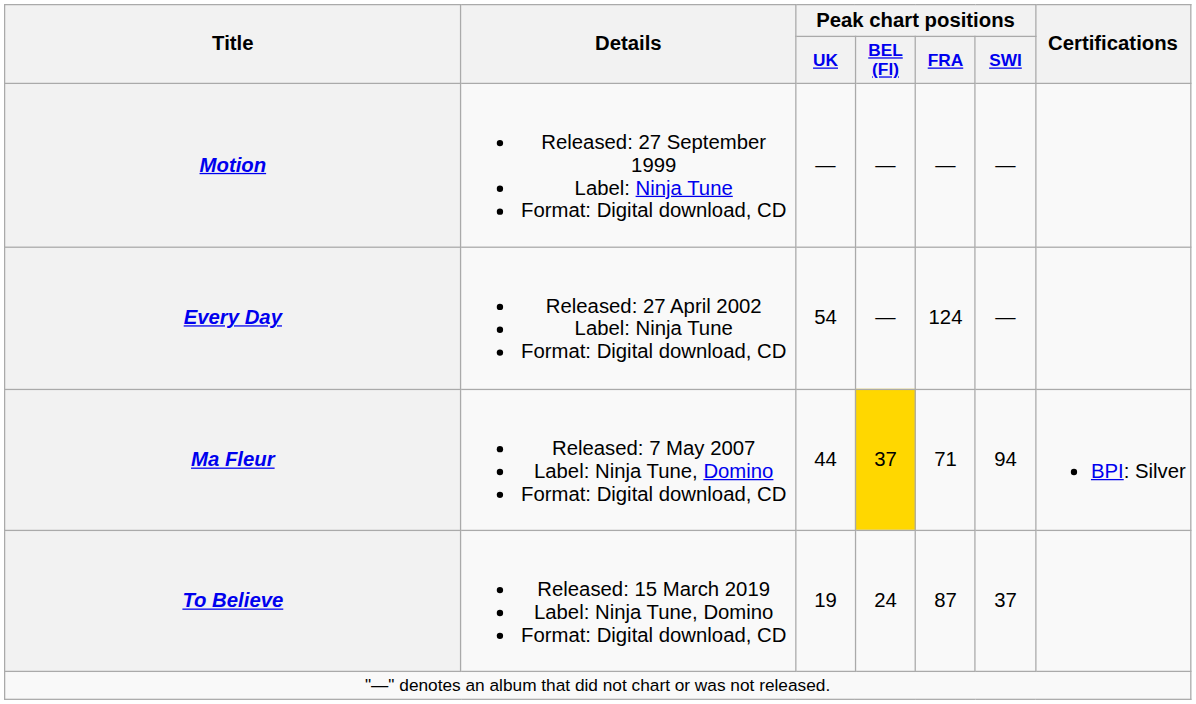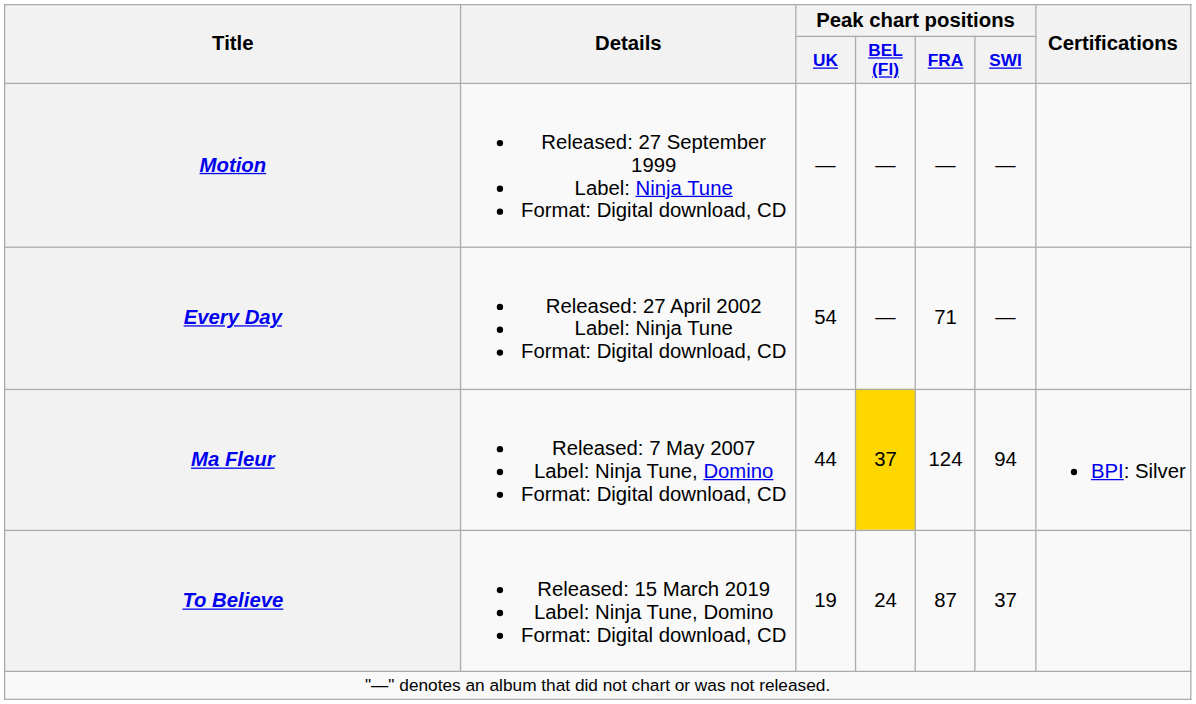 <table class="wikitable plainrowheaders" style="text-align:center;">
 <tr>
 <th scope="col" rowspan="2" style="width:22em;">Title</th>
 <th scope="col" rowspan="2" style="width:16em;">Details</th>
 <th scope="col" colspan="4">Peak chart positions</th>
 <th scope="col" rowspan="2">Certifications</th>
 </tr>
 <tr>
 <th scope="col" style="width:3em;font-size:85%;"><a href='#'>UK</a><br></th>
 <th scope="col" style="width:3em;font-size:85%;"><a href='#'>BEL<br>(Fl)</a><br></th>
 <th scope="col" style="width:3em;font-size:85%;"><a href='#'>FRA</a><br></th>
 <th scope="col" style="width:3em;font-size:85%;"><a href='#'>SWI</a><br></th>
 </tr>
 <tr>
 <th scope="row"><em><a href='#'>Motion</a></em></th>
 <td><br><ul><li>Released: 27 September 1999</li><li>Label: <a href='#'>Ninja Tune</a></li><li>Format: Digital download, CD</li></ul></td>
 <td>—</td>
 <td>—</td>
 <td>—</td>
 <td>—</td>
 <td></td>
 </tr>
 <tr>
 <th scope="row"><em><a href='#'>Every Day</a></em></th>
 <td><br><ul><li>Released: 27 April 2002</li><li>Label: Ninja Tune</li><li>Format: Digital download, CD</li></ul></td>
 <td>54</td>
 <td>—</td>
-<td>124</td>
+<td>71</td>
 <td>—</td>
 <td></td>
 </tr>
 <tr>
 <th scope="row"><em><a href='#'>Ma Fleur</a></em></th>
 <td><br><ul><li>Released: 7 May 2007</li><li>Label: Ninja Tune, <a href='#'>Domino</a></li><li>Format: Digital download, CD</li></ul></td>
 <td>44</td>
 <td style="background: gold;">37</td>
-<td>71</td>
+<td>124</td>
 <td>94</td>
 <td><br><ul><li><a href='#'>BPI</a>: Silver</li></ul></td>
 </tr>
 <tr>
 <th scope="row"><em><a href='#'>To Believe</a></em></th>
 <td><br><ul><li>Released: 15 March 2019</li><li>Label: Ninja Tune, Domino</li><li>Format: Digital download, CD</li></ul></td>
 <td>19</td>
 <td>24</td>
 <td>87</td>
 <td>37</td>
 <td></td>
 </tr>
 <tr>
 <td colspan="20" style="font-size:85%;">"—" denotes an album that did not chart or was not released.</td>
 </tr>
 </table>
